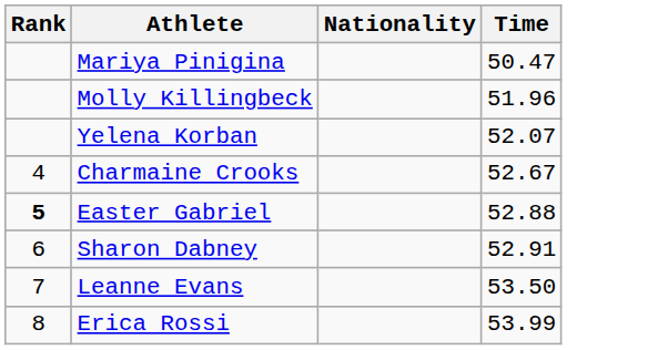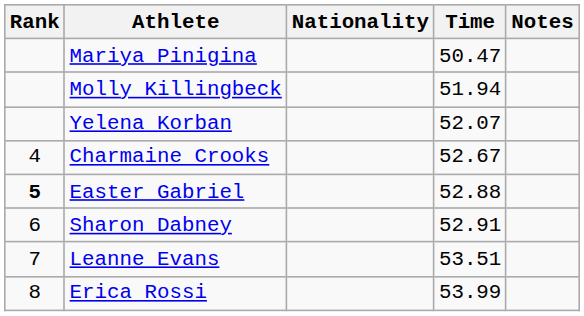 <table class="wikitable sortable" style="text-align:center">
 <tr>
 <th>Rank</th>
 <th>Athlete</th>
 <th>Nationality</th>
 <th>Time</th>
+<th>Notes</th>
 </tr>
 <tr>
 <td></td>
 <td align=left><a href='#'>Mariya Pinigina</a></td>
 <td align=left></td>
 <td>50.47</td>
+<td></td>
 </tr>
 <tr>
 <td></td>
 <td align=left><a href='#'>Molly Killingbeck</a></td>
 <td align=left></td>
-<td>51.96</td>
+<td>51.94</td>
+<td></td>
 </tr>
 <tr>
 <td></td>
 <td align=left><a href='#'>Yelena Korban</a></td>
 <td align=left></td>
 <td>52.07</td>
+<td></td>
 </tr>
 <tr>
 <td>4</td>
 <td align=left><a href='#'>Charmaine Crooks</a></td>
 <td align=left></td>
 <td>52.67</td>
+<td></td>
 </tr>
 <tr>
 <td><strong>5</strong></td>
 <td align=left><a href='#'>Easter Gabriel</a></td>
 <td align=left></td>
 <td>52.88</td>
+<td></td>
 </tr>
 <tr>
 <td>6</td>
 <td align=left><a href='#'>Sharon Dabney</a></td>
 <td align=left></td>
 <td>52.91</td>
+<td></td>
 </tr>
 <tr>
 <td>7</td>
 <td align=left><a href='#'>Leanne Evans</a></td>
 <td align=left></td>
-<td>53.50</td>
+<td>53.51</td>
+<td></td>
 </tr>
 <tr>
 <td>8</td>
 <td align=left><a href='#'>Erica Rossi</a></td>
 <td align=left></td>
 <td>53.99</td>
+<td></td>
 </tr>
 </table>
